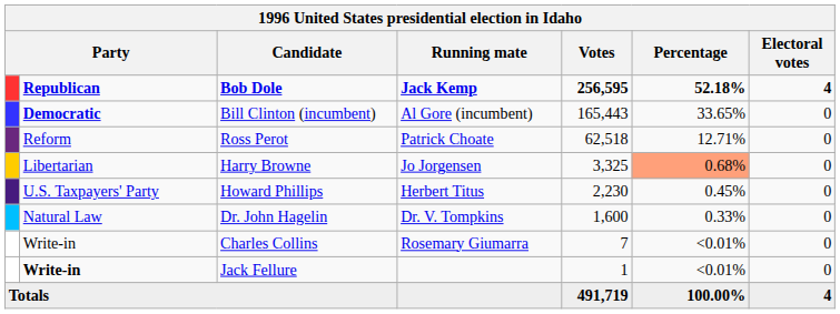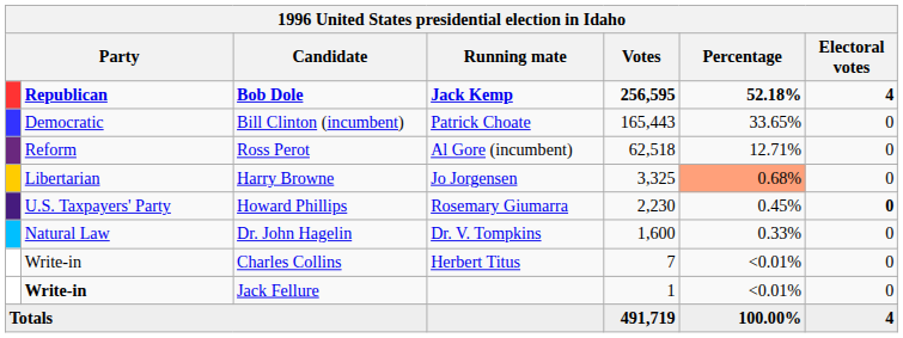 <table class="wikitable" style="font-size: 95%;">
 <tr>
 <th colspan="7">1996 United States presidential election in Idaho</th>
 </tr>
 <tr>
 <th colspan="2" style="width: 13em">Party</th>
 <th style="width: 11em">Candidate</th>
 <th style="width: 10em">Running mate</th>
 <th style="width: 4em">Votes</th>
 <th style="width: 7em">Percentage</th>
 <th style="width: 5em">Electoral votes</th>
 </tr>
 <tr>
 <th style="background-color:#FF3333; width: 3px"></th>
 <td style="width: 130px"><strong><a href='#'>Republican</a></strong></td>
 <td><strong><a href='#'>Bob Dole</a></strong></td>
 <td><strong><a href='#'>Jack Kemp</a></strong></td>
 <td align="right"><strong>256,595</strong></td>
 <td align="right"><strong>52.18%</strong></td>
 <td align="right"><strong>4</strong></td>
 </tr>
 <tr>
 <th style="background-color:#3333FF; width: 3px"></th>
-<td style="width: 130px"><strong><a href='#'>Democratic</a></strong></td>
+<td style="width: 130px"><a href='#'>Democratic</a></td>
 <td><a href='#'>Bill Clinton</a> (<a href='#'>incumbent</a>)</td>
-<td><a href='#'>Al Gore</a> (incumbent)</td>
+<td><a href='#'>Patrick Choate</a></td>
 <td align="right">165,443</td>
 <td align="right">33.65%</td>
 <td align="right">0</td>
 </tr>
 <tr>
 <th style="background-color:#6A287E; width: 3px"></th>
 <td style="width: 130px"><a href='#'>Reform</a></td>
 <td><a href='#'>Ross Perot</a></td>
-<td><a href='#'>Patrick Choate</a></td>
+<td><a href='#'>Al Gore</a> (incumbent)</td>
 <td align="right">62,518</td>
 <td align="right">12.71%</td>
 <td align="right">0</td>
 </tr>
 <tr>
 <th style="background-color:#FFCC00; width: 3px"></th>
 <td style="width: 130px"><a href='#'>Libertarian</a></td>
 <td><a href='#'>Harry Browne</a></td>
 <td><a href='#'>Jo Jorgensen</a></td>
 <td align="right">3,325</td>
 <td align="right" style="background: lightsalmon;">0.68%</td>
 <td align="right">0</td>
 </tr>
 <tr>
 <th style="background-color:#461B7E; width: 3px"></th>
 <td style="width: 130px"><a href='#'>U.S. Taxpayers' Party</a></td>
 <td><a href='#'>Howard Phillips</a></td>
-<td><a href='#'>Herbert Titus</a></td>
+<td><a href='#'>Rosemary Giumarra</a></td>
 <td align="right">2,230</td>
 <td align="right">0.45%</td>
-<td align="right">0</td>
+<td align="right"><strong>0</strong></td>
 </tr>
 <tr>
 <th style="background-color:#00BFFF; width: 3px"></th>
 <td style="width: 130px"><a href='#'>Natural Law</a></td>
 <td><a href='#'>Dr. John Hagelin</a></td>
 <td><a href='#'>Dr. V. Tompkins</a></td>
 <td align="right">1,600</td>
 <td align="right">0.33%</td>
 <td align="right">0</td>
 </tr>
 <tr>
 <th style="background-color:#FFFFFF; width: 3px"></th>
 <td style="width: 130px">Write-in</td>
 <td><a href='#'>Charles Collins</a></td>
-<td><a href='#'>Rosemary Giumarra</a></td>
+<td><a href='#'>Herbert Titus</a></td>
 <td align="right">7</td>
 <td align="right"><0.01%</td>
 <td align="right">0</td>
 </tr>
 <tr>
 <th style="background-color:#FFFFFF; width: 3px"></th>
 <td style="width: 130px"><strong>Write-in</strong></td>
 <td><a href='#'>Jack Fellure</a></td>
 <td></td>
 <td align="right">1</td>
 <td align="right"><0.01%</td>
 <td align="right">0</td>
 </tr>
 <tr bgcolor="#EEEEEE">
 <td colspan="3" align="left"><strong>Totals</strong></td>
 <td></td>
 <td align="right"><strong>491,719</strong></td>
 <td align="right"><strong>100.00%</strong></td>
 <td align="right"><strong>4</strong></td>
 </tr>
 </table>
